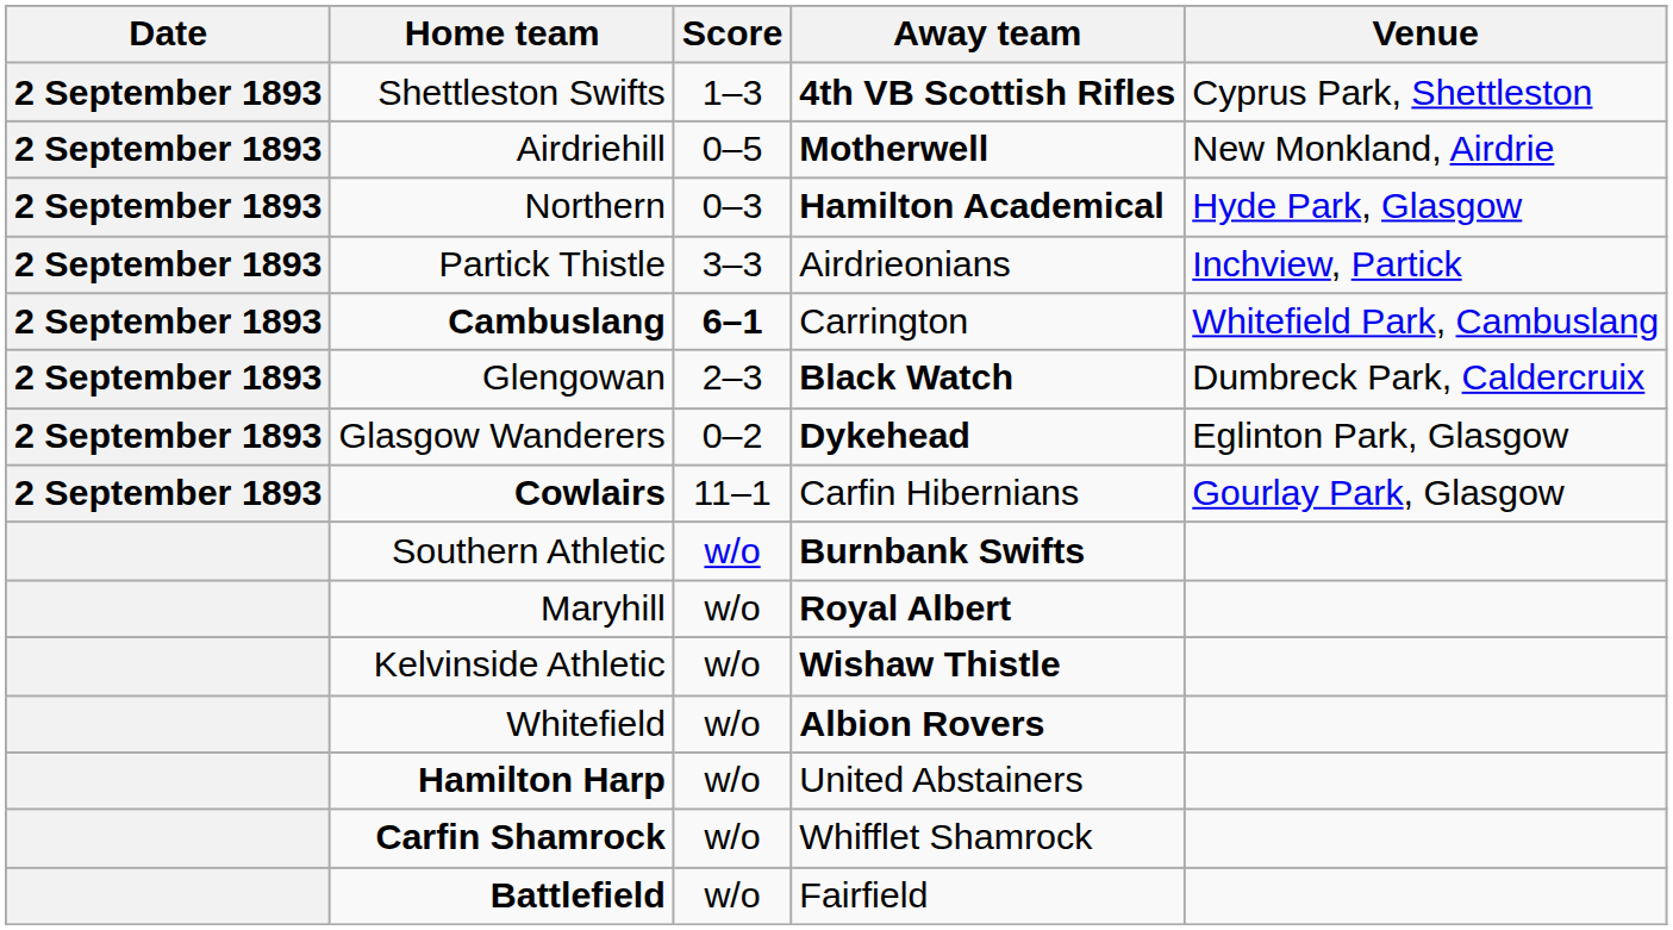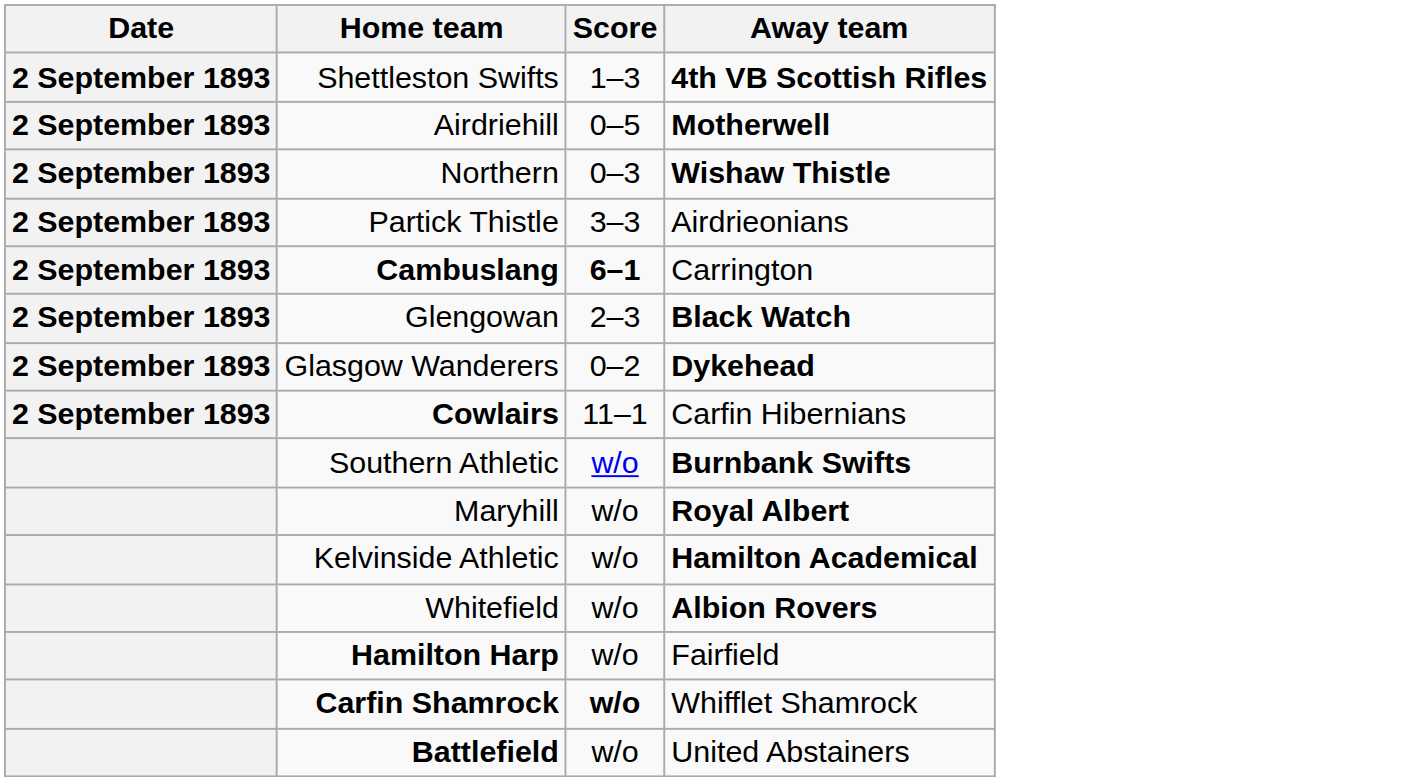 <table class="wikitable football-result-list" style="max-width: 80em; text-align: center">
 <tr>
 <th scope="col">Date</th>
 <th scope="col">Home team</th>
 <th scope="col">Score</th>
 <th scope="col">Away team</th>
-<th scope="col">Venue</th>
 </tr>
 <tr>
 <th scope="row">2 September 1893</th>
 <td align=right>Shettleston Swifts</td>
 <td>1–3</td>
 <td align=left><strong>4th VB Scottish Rifles</strong></td>
-<td align=left>Cyprus Park, <a href='#'>Shettleston</a></td>
 </tr>
 <tr>
 <th scope="row">2 September 1893</th>
 <td align=right>Airdriehill</td>
 <td>0–5</td>
 <td align=left><strong>Motherwell</strong></td>
-<td align=left>New Monkland, <a href='#'>Airdrie</a></td>
 </tr>
 <tr>
 <th scope="row">2 September 1893</th>
 <td align=right>Northern</td>
 <td>0–3</td>
-<td align=left><strong>Hamilton Academical</strong></td>
-<td align=left><a href='#'>Hyde Park</a>, <a href='#'>Glasgow</a></td>
+<td align=left><strong>Wishaw Thistle</strong></td>
 </tr>
 <tr>
 <th scope="row">2 September 1893</th>
 <td align=right>Partick Thistle</td>
 <td>3–3</td>
 <td align=left>Airdrieonians</td>
-<td align=left><a href='#'>Inchview</a>, <a href='#'>Partick</a></td>
 </tr>
 <tr>
 <th scope="row">2 September 1893</th>
 <td align=right><strong>Cambuslang</strong></td>
 <td><strong>6–1</strong></td>
 <td align=left>Carrington</td>
-<td align=left><a href='#'>Whitefield Park</a>, <a href='#'>Cambuslang</a></td>
 </tr>
 <tr>
 <th scope="row">2 September 1893</th>
 <td align=right>Glengowan</td>
 <td>2–3</td>
 <td align=left><strong>Black Watch</strong></td>
-<td align=left>Dumbreck Park, <a href='#'>Caldercruix</a></td>
 </tr>
 <tr>
 <th scope="row">2 September 1893</th>
 <td align=right>Glasgow Wanderers</td>
 <td>0–2</td>
 <td align=left><strong>Dykehead</strong></td>
-<td align=left>Eglinton Park, Glasgow</td>
 </tr>
 <tr>
 <th scope="row">2 September 1893</th>
 <td align=right><strong>Cowlairs</strong></td>
 <td>11–1</td>
 <td align=left>Carfin Hibernians</td>
-<td align=left><a href='#'>Gourlay Park</a>, Glasgow</td>
 </tr>
 <tr>
 <th scope="row"></th>
 <td align=right>Southern Athletic</td>
 <td><a href='#'>w/o</a></td>
 <td align=left><strong>Burnbank Swifts</strong></td>
-<td></td>
 </tr>
 <tr>
 <th scope="row"></th>
 <td align=right>Maryhill</td>
 <td>w/o</td>
 <td align=left><strong>Royal Albert</strong></td>
-<td></td>
 </tr>
 <tr>
 <th scope="row"></th>
 <td align=right>Kelvinside Athletic</td>
 <td>w/o</td>
-<td align=left><strong>Wishaw Thistle</strong></td>
-<td></td>
+<td align=left><strong>Hamilton Academical</strong></td>
 </tr>
 <tr>
 <th scope="row"></th>
 <td align=right>Whitefield</td>
 <td>w/o</td>
 <td align=left><strong>Albion Rovers</strong></td>
-<td></td>
 </tr>
 <tr>
 <th scope="row"></th>
 <td align=right><strong>Hamilton Harp</strong></td>
 <td>w/o</td>
-<td align=left>United Abstainers</td>
-<td></td>
+<td align=left>Fairfield</td>
 </tr>
 <tr>
 <th scope="row"></th>
 <td align=right><strong>Carfin Shamrock</strong></td>
-<td>w/o</td>
+<td><strong>w/o</strong></td>
 <td align=left>Whifflet Shamrock</td>
-<td></td>
 </tr>
 <tr>
 <th scope="row"></th>
 <td align=right><strong>Battlefield</strong></td>
 <td>w/o</td>
-<td align=left>Fairfield</td>
-<td></td>
+<td align=left>United Abstainers</td>
 </tr>
 </table>
